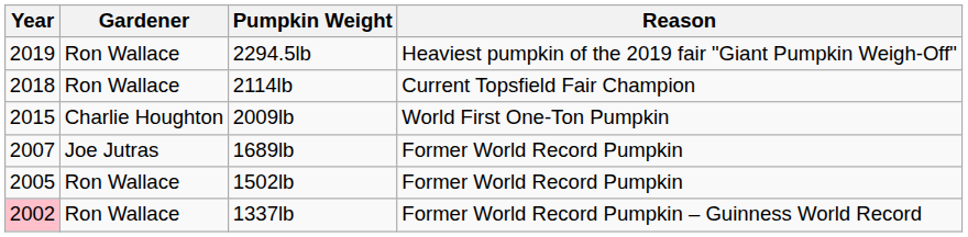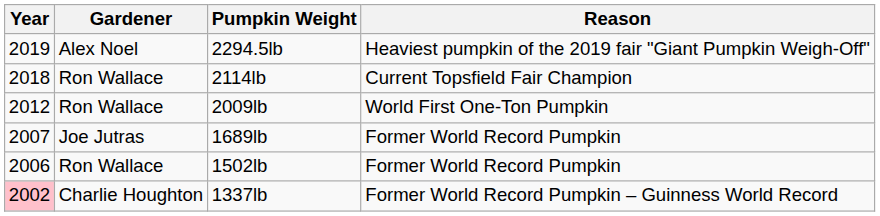 <table class="wikitable">
 <tr>
 <th>Year</th>
 <th>Gardener</th>
 <th>Pumpkin Weight</th>
 <th>Reason</th>
 </tr>
 <tr>
 <td>2019</td>
-<td>Ron Wallace</td>
+<td>Alex Noel</td>
 <td>2294.5lb</td>
 <td>Heaviest pumpkin of the 2019 fair "Giant Pumpkin Weigh-Off"</td>
 </tr>
 <tr>
 <td>2018</td>
 <td>Ron Wallace</td>
 <td>2114lb</td>
 <td>Current Topsfield Fair Champion</td>
 </tr>
 <tr>
-<td>2015</td>
-<td>Charlie Houghton</td>
+<td>2012</td>
+<td>Ron Wallace</td>
 <td>2009lb</td>
 <td>World First One-Ton Pumpkin</td>
 </tr>
 <tr>
 <td>2007</td>
 <td>Joe Jutras</td>
 <td>1689lb</td>
 <td>Former World Record Pumpkin</td>
 </tr>
 <tr>
-<td>2005</td>
+<td>2006</td>
 <td>Ron Wallace</td>
 <td>1502lb</td>
 <td>Former World Record Pumpkin</td>
 </tr>
 <tr>
 <td style="background: pink;">2002</td>
-<td>Ron Wallace</td>
+<td>Charlie Houghton</td>
 <td>1337lb</td>
 <td>Former World Record Pumpkin – Guinness World Record</td>
 </tr>
 </table>
